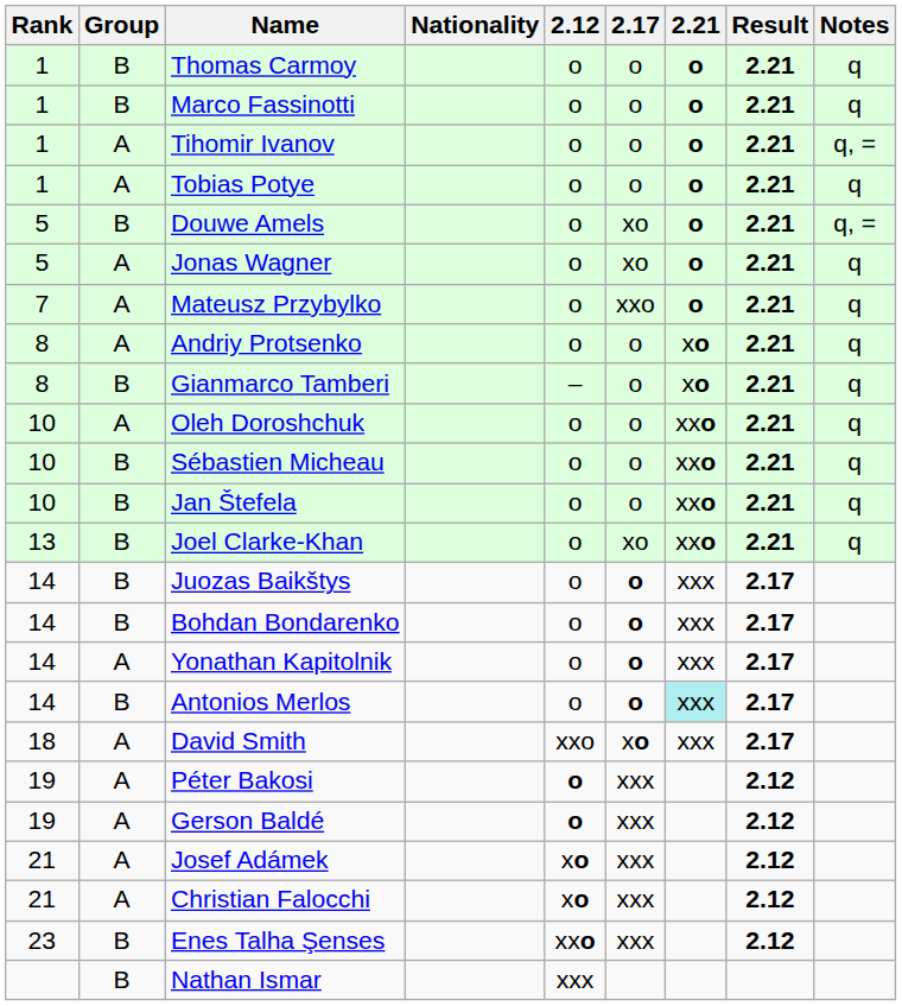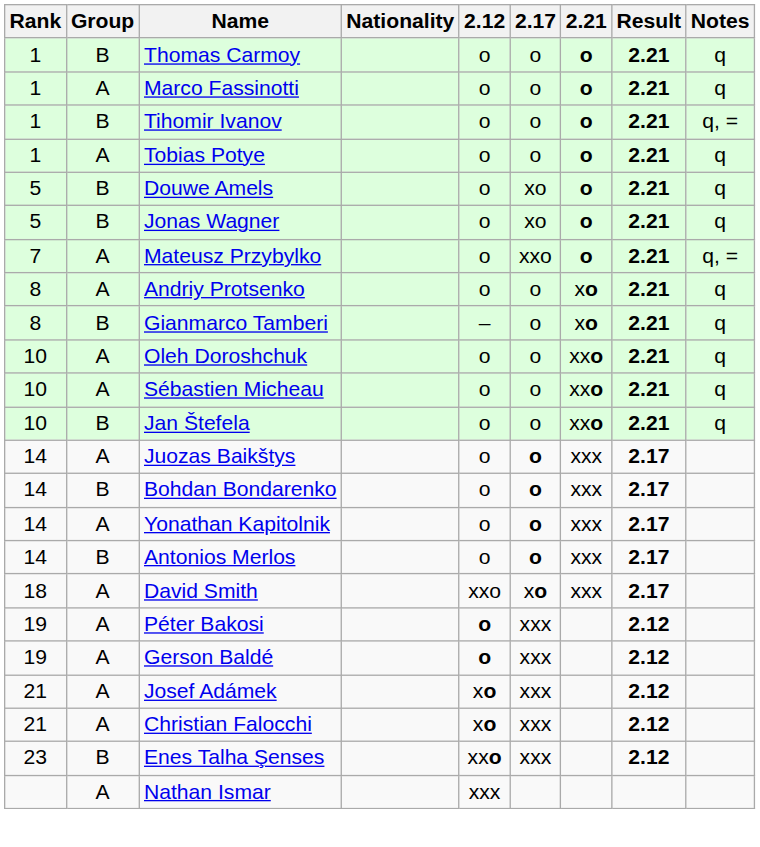 <table class="wikitable sortable" style="text-align:center">
 <tr>
 <th>Rank</th>
 <th>Group</th>
 <th>Name</th>
 <th>Nationality</th>
 <th>2.12</th>
 <th>2.17</th>
 <th>2.21</th>
 <th>Result</th>
 <th>Notes</th>
 </tr>
 <tr bgcolor=ddffdd>
 <td>1</td>
 <td>B</td>
 <td align=left><a href='#'>Thomas Carmoy</a></td>
 <td align=left></td>
 <td>o</td>
 <td>o</td>
 <td><strong>o</strong></td>
 <td><strong>2.21</strong></td>
 <td>q</td>
 </tr>
 <tr bgcolor=ddffdd>
 <td>1</td>
-<td>B</td>
+<td>A</td>
 <td align=left><a href='#'>Marco Fassinotti</a></td>
 <td align=left></td>
 <td>o</td>
 <td>o</td>
 <td><strong>o</strong></td>
 <td><strong>2.21</strong></td>
 <td>q</td>
 </tr>
 <tr bgcolor=ddffdd>
 <td>1</td>
-<td>A</td>
+<td>B</td>
 <td align=left><a href='#'>Tihomir Ivanov</a></td>
 <td align=left></td>
 <td>o</td>
 <td>o</td>
 <td><strong>o</strong></td>
 <td><strong>2.21</strong></td>
 <td>q, =</td>
 </tr>
 <tr bgcolor=ddffdd>
 <td>1</td>
 <td>A</td>
 <td align=left><a href='#'>Tobias Potye</a></td>
 <td align=left></td>
 <td>o</td>
 <td>o</td>
 <td><strong>o</strong></td>
 <td><strong>2.21</strong></td>
 <td>q</td>
 </tr>
 <tr bgcolor=ddffdd>
 <td>5</td>
 <td>B</td>
 <td align=left><a href='#'>Douwe Amels</a></td>
 <td align=left></td>
 <td>o</td>
 <td>xo</td>
 <td><strong>o</strong></td>
 <td><strong>2.21</strong></td>
-<td>q, =</td>
+<td>q</td>
 </tr>
 <tr bgcolor=ddffdd>
 <td>5</td>
-<td>A</td>
+<td>B</td>
 <td align=left><a href='#'>Jonas Wagner</a></td>
 <td align=left></td>
 <td>o</td>
 <td>xo</td>
 <td><strong>o</strong></td>
 <td><strong>2.21</strong></td>
 <td>q</td>
 </tr>
 <tr bgcolor=ddffdd>
 <td>7</td>
 <td>A</td>
 <td align=left><a href='#'>Mateusz Przybylko</a></td>
 <td align=left></td>
 <td>o</td>
 <td>xxo</td>
 <td><strong>o</strong></td>
 <td><strong>2.21</strong></td>
-<td>q</td>
+<td>q, =</td>
 </tr>
 <tr bgcolor=ddffdd>
 <td>8</td>
 <td>A</td>
 <td align=left><a href='#'>Andriy Protsenko</a></td>
 <td align=left></td>
 <td>o</td>
 <td>o</td>
 <td>x<strong>o</strong></td>
 <td><strong>2.21</strong></td>
 <td>q</td>
 </tr>
 <tr bgcolor=ddffdd>
 <td>8</td>
 <td>B</td>
 <td align=left><a href='#'>Gianmarco Tamberi</a></td>
 <td align=left></td>
 <td>–</td>
 <td>o</td>
 <td>x<strong>o</strong></td>
 <td><strong>2.21</strong></td>
 <td>q</td>
 </tr>
 <tr bgcolor=ddffdd>
 <td>10</td>
 <td>A</td>
 <td align=left><a href='#'>Oleh Doroshchuk</a></td>
 <td align=left></td>
 <td>o</td>
 <td>o</td>
 <td>xx<strong>o</strong></td>
 <td><strong>2.21</strong></td>
 <td>q</td>
 </tr>
 <tr bgcolor=ddffdd>
 <td>10</td>
-<td>B</td>
+<td>A</td>
 <td align=left><a href='#'>Sébastien Micheau</a></td>
 <td align=left></td>
 <td>o</td>
 <td>o</td>
 <td>xx<strong>o</strong></td>
 <td><strong>2.21</strong></td>
 <td>q</td>
 </tr>
 <tr bgcolor=ddffdd>
 <td>10</td>
 <td>B</td>
 <td align=left><a href='#'>Jan Štefela</a></td>
 <td align=left></td>
 <td>o</td>
 <td>o</td>
 <td>xx<strong>o</strong></td>
 <td><strong>2.21</strong></td>
 <td>q</td>
 </tr>
-<tr bgcolor=ddffdd>
-<td>13</td>
-<td>B</td>
-<td align=left><a href='#'>Joel Clarke-Khan</a></td>
-<td align=left></td>
-<td>o</td>
-<td>xo</td>
-<td>xx<strong>o</strong></td>
-<td><strong>2.21</strong></td>
-<td>q</td>
-</tr>
 <tr>
 <td>14</td>
-<td>B</td>
+<td>A</td>
 <td align=left><a href='#'>Juozas Baikštys</a></td>
 <td align=left></td>
 <td>o</td>
 <td><strong>o</strong></td>
 <td>xxx</td>
 <td><strong>2.17</strong></td>
 <td></td>
 </tr>
 <tr>
 <td>14</td>
 <td>B</td>
 <td align=left><a href='#'>Bohdan Bondarenko</a></td>
 <td align=left></td>
 <td>o</td>
 <td><strong>o</strong></td>
 <td>xxx</td>
 <td><strong>2.17</strong></td>
 <td></td>
 </tr>
 <tr>
 <td>14</td>
 <td>A</td>
 <td align=left><a href='#'>Yonathan Kapitolnik</a></td>
 <td align=left></td>
 <td>o</td>
 <td><strong>o</strong></td>
 <td>xxx</td>
 <td><strong>2.17</strong></td>
 <td></td>
 </tr>
 <tr>
 <td>14</td>
 <td>B</td>
 <td align=left><a href='#'>Antonios Merlos</a></td>
 <td align=left></td>
 <td>o</td>
 <td><strong>o</strong></td>
-<td style="background: paleturquoise;">xxx</td>
+<td>xxx</td>
 <td><strong>2.17</strong></td>
 <td></td>
 </tr>
 <tr>
 <td>18</td>
 <td>A</td>
 <td align=left><a href='#'>David Smith</a></td>
 <td align=left></td>
 <td>xxo</td>
 <td>x<strong>o</strong></td>
 <td>xxx</td>
 <td><strong>2.17</strong></td>
 <td></td>
 </tr>
 <tr>
 <td>19</td>
 <td>A</td>
 <td align=left><a href='#'>Péter Bakosi</a></td>
 <td align=left></td>
 <td><strong>o</strong></td>
 <td>xxx</td>
 <td></td>
 <td><strong>2.12</strong></td>
 <td></td>
 </tr>
 <tr>
 <td>19</td>
 <td>A</td>
 <td align=left><a href='#'>Gerson Baldé</a></td>
 <td align=left></td>
 <td><strong>o</strong></td>
 <td>xxx</td>
 <td></td>
 <td><strong>2.12</strong></td>
 <td></td>
 </tr>
 <tr>
 <td>21</td>
 <td>A</td>
 <td align=left><a href='#'>Josef Adámek</a></td>
 <td align=left></td>
 <td>x<strong>o</strong></td>
 <td>xxx</td>
 <td></td>
 <td><strong>2.12</strong></td>
 <td></td>
 </tr>
 <tr>
 <td>21</td>
 <td>A</td>
 <td align=left><a href='#'>Christian Falocchi</a></td>
 <td align=left></td>
 <td>x<strong>o</strong></td>
 <td>xxx</td>
 <td></td>
 <td><strong>2.12</strong></td>
 <td></td>
 </tr>
 <tr>
 <td>23</td>
 <td>B</td>
 <td align=left><a href='#'>Enes Talha Şenses</a></td>
 <td align=left></td>
 <td>xx<strong>o</strong></td>
 <td>xxx</td>
 <td></td>
 <td><strong>2.12</strong></td>
 <td></td>
 </tr>
 <tr>
 <td></td>
-<td>B</td>
+<td>A</td>
 <td align=left><a href='#'>Nathan Ismar</a></td>
 <td align=left></td>
 <td>xxx</td>
 <td></td>
 <td></td>
 <td><strong></strong></td>
 <td></td>
 </tr>
 </table>
